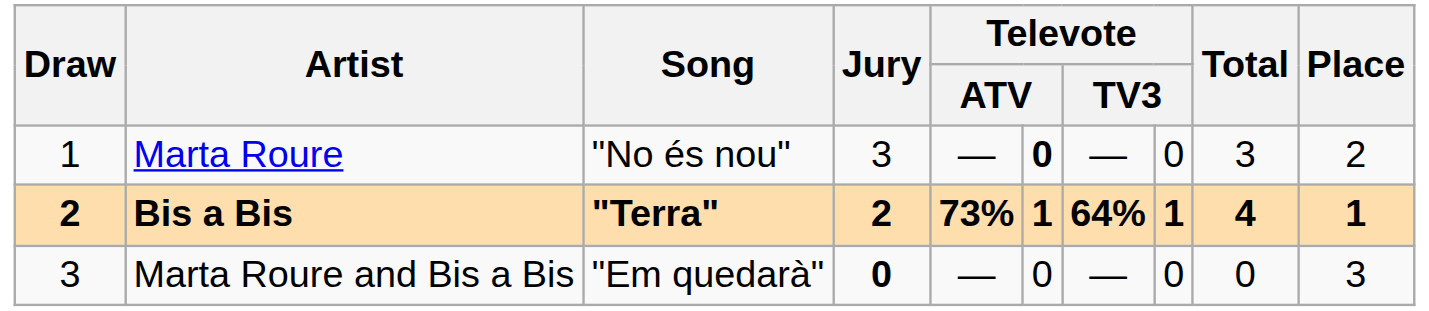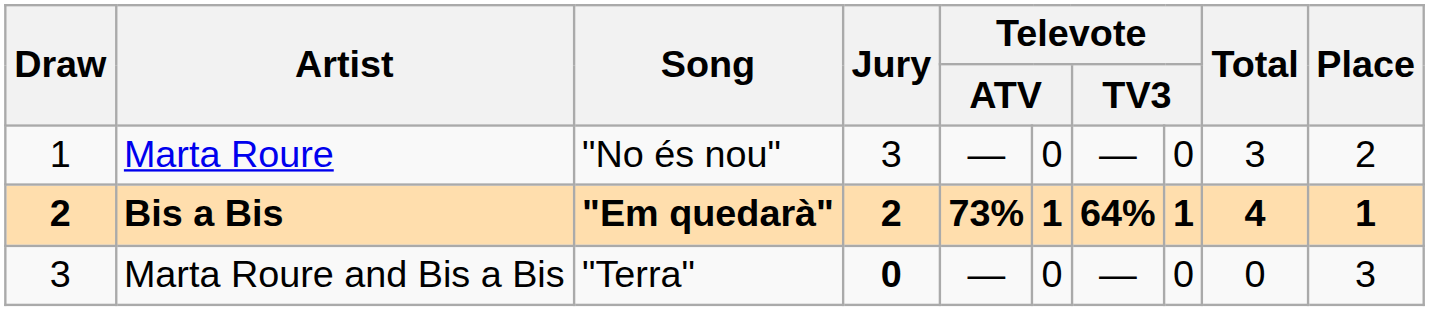 <table class="sortable wikitable" style="margin: 1em auto 1em auto; text-align:center">
 <tr>
 <th rowspan="2">Draw</th>
 <th rowspan="2">Artist</th>
 <th rowspan="2">Song</th>
 <th rowspan="2">Jury</th>
 <th colspan="4">Televote</th>
 <th rowspan="2">Total</th>
 <th rowspan="2">Place</th>
 </tr>
 <tr>
 <th colspan="2">ATV</th>
 <th colspan="2">TV3</th>
 </tr>
 <tr>
 <td>1</td>
 <td align="left"><a href='#'>Marta Roure</a></td>
 <td align="left">"No és nou"</td>
 <td>3</td>
 <td>—</td>
-<td><strong>0</strong></td>
+<td>0</td>
 <td>—</td>
 <td>0</td>
 <td>3</td>
 <td>2</td>
 </tr>
 <tr style="font-weight:bold; background:navajowhite;">
 <td>2</td>
 <td align="left">Bis a Bis</td>
-<td align="left">"Terra"</td>
+<td align="left">"Em quedarà"</td>
 <td>2</td>
 <td>73%</td>
 <td>1</td>
 <td>64%</td>
 <td>1</td>
 <td>4</td>
 <td>1</td>
 </tr>
 <tr>
 <td>3</td>
 <td align="left">Marta Roure and Bis a Bis</td>
-<td align="left">"Em quedarà"</td>
+<td align="left">"Terra"</td>
 <td><strong>0</strong></td>
 <td>—</td>
 <td>0</td>
 <td>—</td>
 <td>0</td>
 <td>0</td>
 <td>3</td>
 </tr>
 </table>
